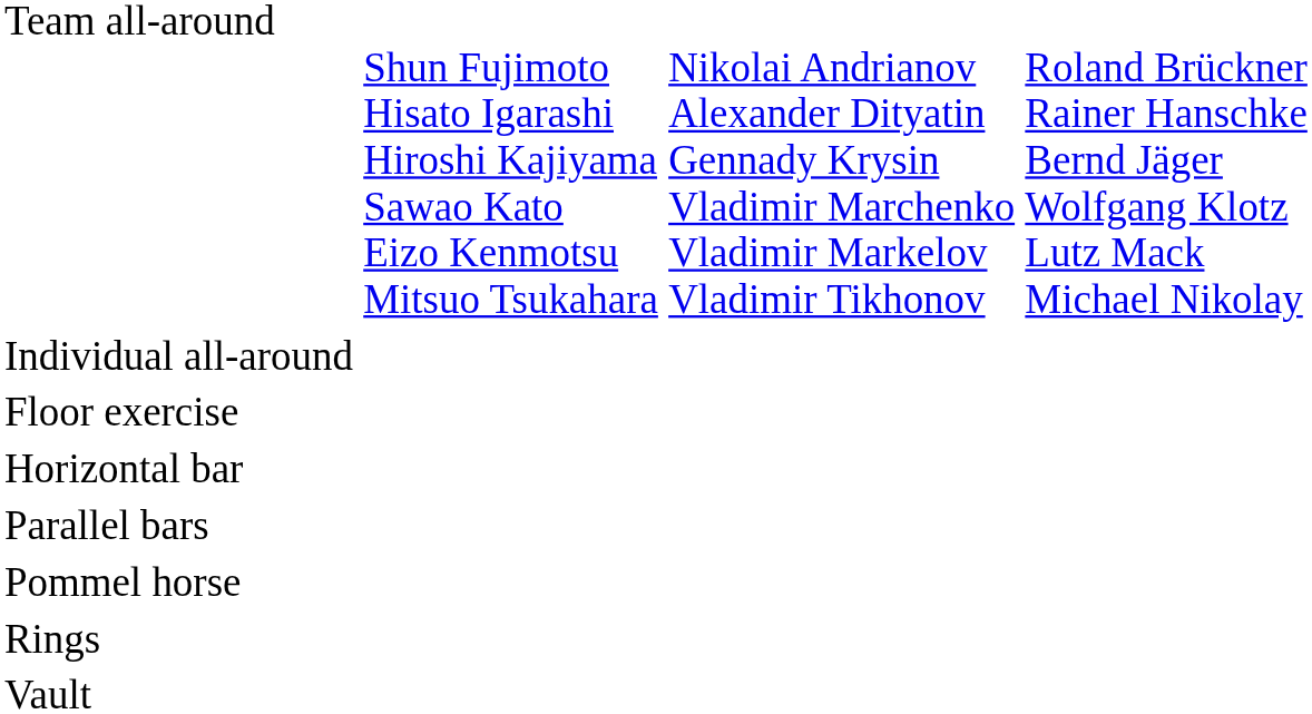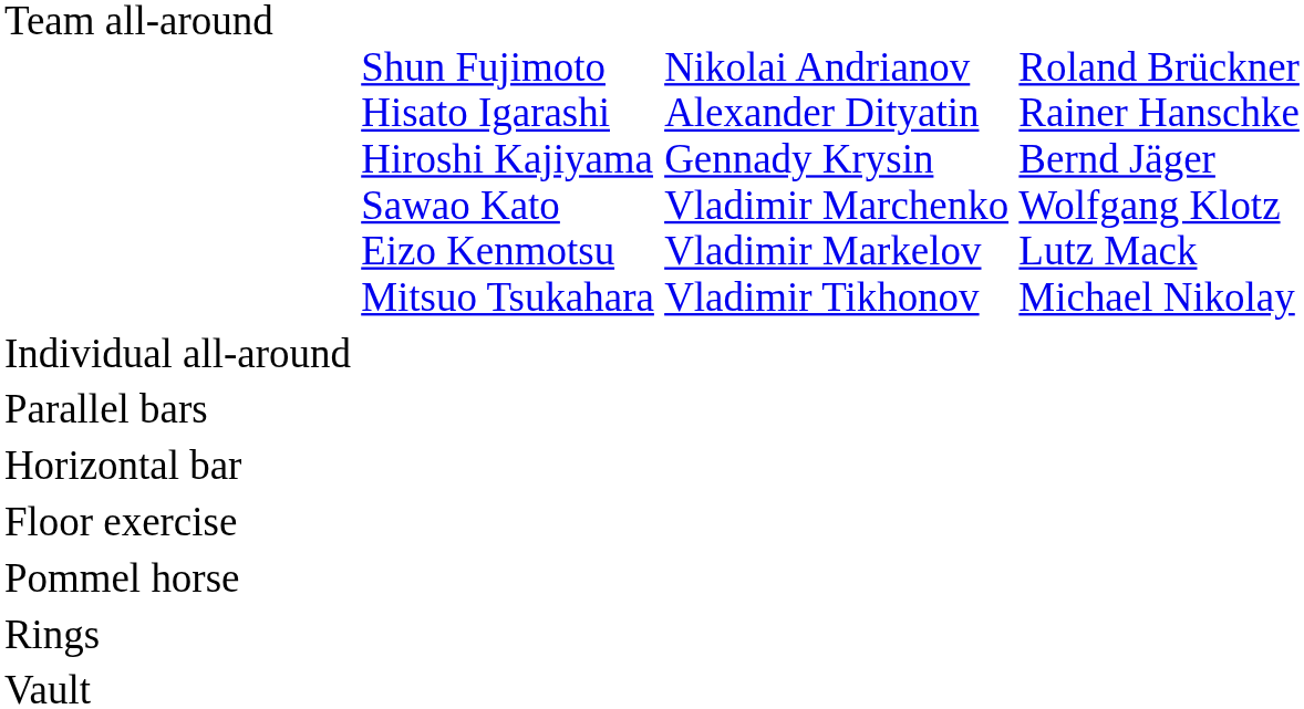 <table>
 <tr valign="top">
 <td>Team all-around<br></td>
 <td><br><a href='#'>Shun Fujimoto</a><br><a href='#'>Hisato Igarashi</a><br><a href='#'>Hiroshi Kajiyama</a><br><a href='#'>Sawao Kato</a><br><a href='#'>Eizo Kenmotsu</a><br><a href='#'>Mitsuo Tsukahara</a></td>
 <td><br><a href='#'>Nikolai Andrianov</a><br><a href='#'>Alexander Dityatin</a><br><a href='#'>Gennady Krysin</a><br><a href='#'>Vladimir Marchenko</a><br><a href='#'>Vladimir Markelov</a><br><a href='#'>Vladimir Tikhonov</a></td>
 <td><br><a href='#'>Roland Brückner</a><br><a href='#'>Rainer Hanschke</a><br><a href='#'>Bernd Jäger</a><br><a href='#'>Wolfgang Klotz</a><br><a href='#'>Lutz Mack</a><br><a href='#'>Michael Nikolay</a></td>
 </tr>
 <tr valign="top">
 <td>Individual all-around<br></td>
 <td></td>
 <td></td>
 <td></td>
 </tr>
 <tr>
-<td>Floor exercise<br></td>
+<td>Parallel bars<br></td>
 <td></td>
 <td></td>
 <td></td>
 </tr>
 <tr valign="top">
 <td rowspan=2>Horizontal bar<br></td>
 <td rowspan=2></td>
 <td rowspan=2></td>
 <td></td>
 </tr>
 <tr>
 <td></td>
 </tr>
 <tr>
-<td>Parallel bars<br></td>
+<td>Floor exercise<br></td>
 <td></td>
 <td></td>
 <td></td>
 </tr>
 <tr valign="top">
 <td rowspan=2>Pommel horse<br></td>
 <td rowspan=2></td>
 <td rowspan=2></td>
 <td></td>
 </tr>
 <tr>
 <td></td>
 </tr>
 <tr>
 <td>Rings<br></td>
 <td></td>
 <td></td>
 <td></td>
 </tr>
 <tr>
 <td>Vault<br></td>
 <td></td>
 <td></td>
 <td></td>
 </tr>
 </table>
